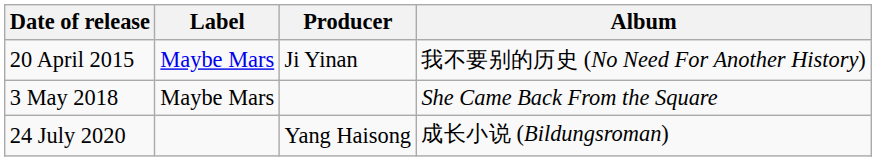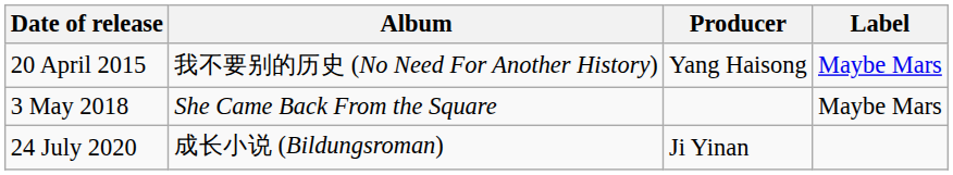 <table class="wikitable">
 <tr>
 <th>Date of release</th>
+<th>Album</th>
+<th>Producer</th>
 <th>Label</th>
-<th>Producer</th>
-<th>Album</th>
 </tr>
 <tr>
 <td>20 April 2015</td>
+<td>我不要别的历史 (<em>No Need For Another History</em>)</td>
+<td>Yang Haisong</td>
 <td><a href='#'>Maybe Mars</a></td>
-<td>Ji Yinan</td>
-<td>我不要别的历史 (<em>No Need For Another History</em>)</td>
 </tr>
 <tr>
 <td>3 May 2018</td>
+<td><em>She Came Back From the Square</em></td>
+<td></td>
 <td>Maybe Mars</td>
-<td></td>
-<td><em>She Came Back From the Square</em></td>
 </tr>
 <tr>
 <td>24 July 2020</td>
+<td>成长小说 (<em>Bildungsroman</em>)</td>
+<td>Ji Yinan</td>
 <td></td>
-<td>Yang Haisong</td>
-<td>成长小说 (<em>Bildungsroman</em>)</td>
 </tr>
 </table>
